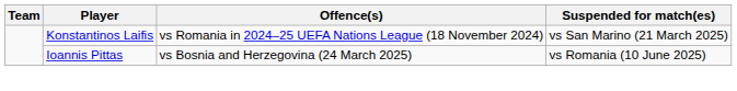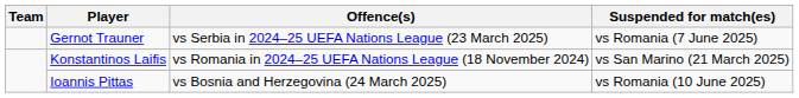 <table class="wikitable" style="font-size:90%">
 <tr>
 <th>Team</th>
 <th>Player</th>
 <th>Offence(s)</th>
 <th>Suspended for match(es)</th>
+</tr>
+<tr>
+<td></td>
+<td><a href='#'>Gernot Trauner</a></td>
+<td> vs Serbia in <a href='#'>2024–25 UEFA Nations League</a> (23 March 2025)</td>
+<td>vs Romania (7 June 2025)</td>
 </tr>
 <tr>
 <td rowspan=2></td>
 <td><a href='#'>Konstantinos Laifis</a></td>
 <td> vs Romania in <a href='#'>2024–25 UEFA Nations League</a> (18 November 2024)</td>
 <td>vs San Marino (21 March 2025)</td>
 </tr>
 <tr>
 <td><a href='#'>Ioannis Pittas</a></td>
 <td> vs Bosnia and Herzegovina (24 March 2025)</td>
 <td>vs Romania (10 June 2025)</td>
 </tr>
 </table>
